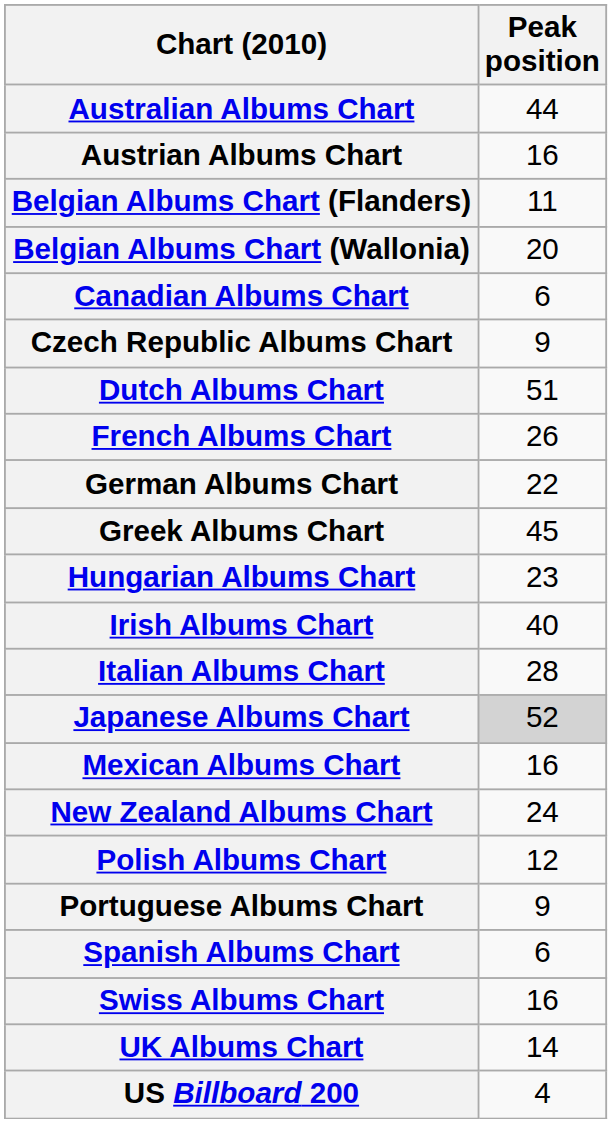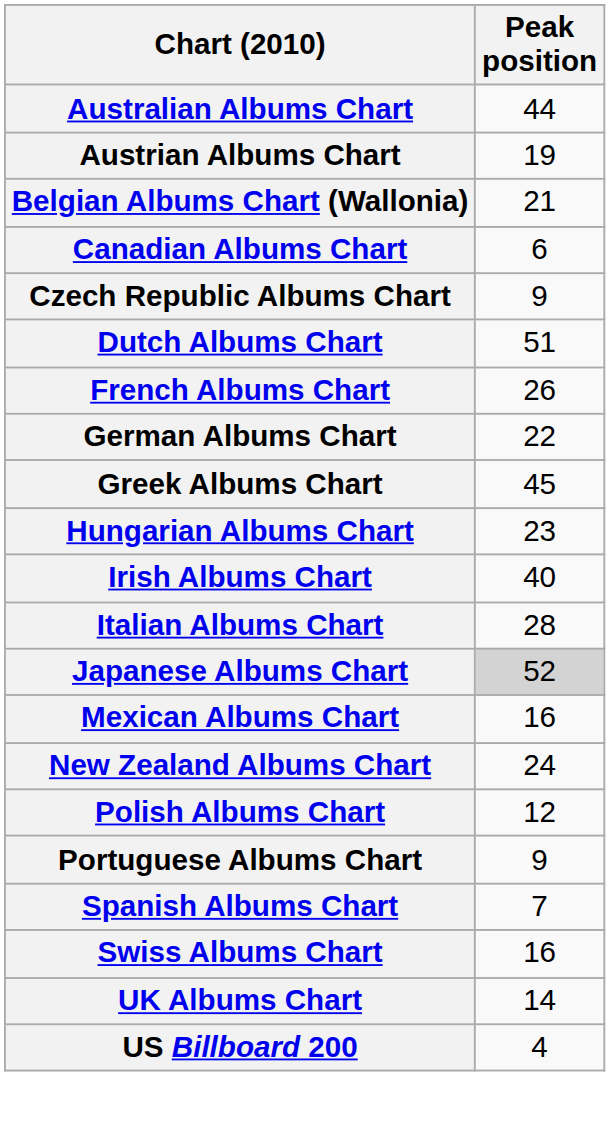 <table class="wikitable sortable plainrowheaders">
 <tr>
 <th scope="col">Chart (2010)</th>
 <th scope="col">Peak<br>position</th>
 </tr>
 <tr>
 <th scope="row"><a href='#'>Australian Albums Chart</a></th>
 <td style="text-align:center;">44</td>
 </tr>
 <tr>
 <th scope="row">Austrian Albums Chart</th>
-<td style="text-align:center;">16</td>
-</tr>
-<tr>
-<th scope="row"><a href='#'>Belgian Albums Chart</a> (Flanders)</th>
-<td style="text-align:center;">11</td>
+<td style="text-align:center;">19</td>
 </tr>
 <tr>
 <th scope="row"><a href='#'>Belgian Albums Chart</a> (Wallonia)</th>
-<td style="text-align:center;">20</td>
+<td style="text-align:center;">21</td>
 </tr>
 <tr>
 <th scope="row"><a href='#'>Canadian Albums Chart</a></th>
 <td style="text-align:center;">6</td>
 </tr>
 <tr>
 <th scope="row">Czech Republic Albums Chart</th>
 <td style="text-align:center;">9</td>
 </tr>
 <tr>
 <th scope="row"><a href='#'>Dutch Albums Chart</a></th>
 <td style="text-align:center;">51</td>
 </tr>
 <tr>
 <th scope="row"><a href='#'>French Albums Chart</a></th>
 <td style="text-align:center;">26</td>
 </tr>
 <tr>
 <th scope="row">German Albums Chart</th>
 <td style="text-align:center;">22</td>
 </tr>
 <tr>
 <th scope="row">Greek Albums Chart</th>
 <td style="text-align:center;">45</td>
 </tr>
 <tr>
 <th scope="row"><a href='#'>Hungarian Albums Chart</a></th>
 <td style="text-align:center;">23</td>
 </tr>
 <tr>
 <th scope="row"><a href='#'>Irish Albums Chart</a></th>
 <td style="text-align:center;">40</td>
 </tr>
 <tr>
 <th scope="row"><a href='#'>Italian Albums Chart</a></th>
 <td style="text-align:center;">28</td>
 </tr>
 <tr>
 <th scope="row"><a href='#'>Japanese Albums Chart</a></th>
 <td style="background: lightgrey; text-align:center;">52</td>
 </tr>
 <tr>
 <th scope="row"><a href='#'>Mexican Albums Chart</a></th>
 <td style="text-align:center;">16</td>
 </tr>
 <tr>
 <th scope="row"><a href='#'>New Zealand Albums Chart</a></th>
 <td style="text-align:center;">24</td>
 </tr>
 <tr>
 <th scope="row"><a href='#'>Polish Albums Chart</a></th>
 <td style="text-align:center;">12</td>
 </tr>
 <tr>
 <th scope="row">Portuguese Albums Chart</th>
 <td style="text-align:center;">9</td>
 </tr>
 <tr>
 <th scope="row"><a href='#'>Spanish Albums Chart</a></th>
-<td style="text-align:center;">6</td>
+<td style="text-align:center;">7</td>
 </tr>
 <tr>
 <th scope="row"><a href='#'>Swiss Albums Chart</a></th>
 <td style="text-align:center;">16</td>
 </tr>
 <tr>
 <th scope="row"><a href='#'>UK Albums Chart</a></th>
 <td style="text-align:center;">14</td>
 </tr>
 <tr>
 <th scope="row">US <a href='#'><em>Billboard</em> 200</a></th>
 <td style="text-align:center;">4</td>
 </tr>
 </table>
